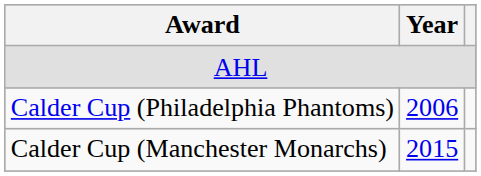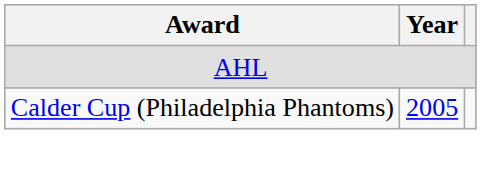 <table class="wikitable">
 <tr>
 <th>Award</th>
 <th>Year</th>
 <th></th>
 </tr>
 <tr ALIGN="center" bgcolor="#e0e0e0">
 <td colspan="3"><a href='#'>AHL</a></td>
 </tr>
 <tr>
 <td><a href='#'>Calder Cup</a> (Philadelphia Phantoms)</td>
-<td><a href='#'>2006</a></td>
-<td></td>
-</tr>
-<tr>
-<td>Calder Cup (Manchester Monarchs)</td>
-<td><a href='#'>2015</a></td>
+<td><a href='#'>2005</a></td>
 <td></td>
 </tr>
 </table>
